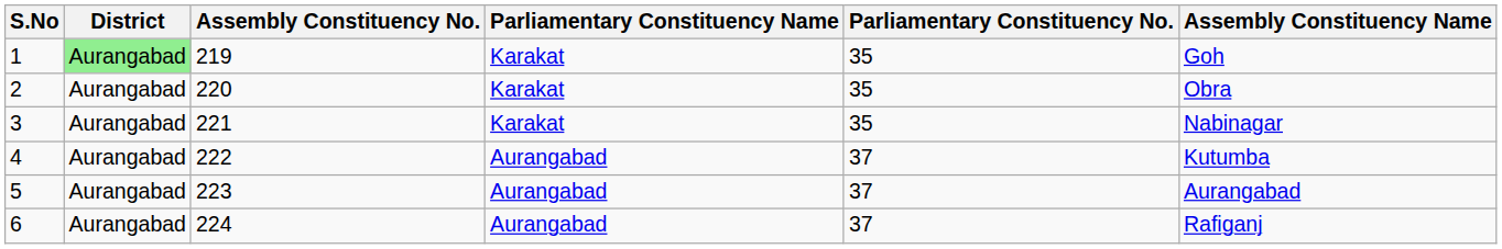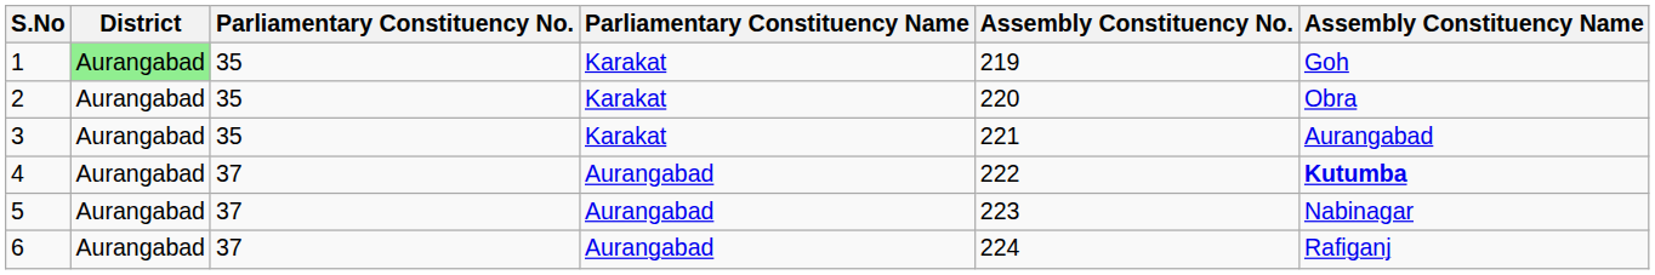 <table class="wikitable sortable">
 <tr>
 <th>S.No</th>
 <th>District</th>
+<th>Parliamentary Constituency No.</th>
+<th>Parliamentary Constituency Name</th>
 <th>Assembly Constituency No.</th>
-<th>Parliamentary Constituency Name</th>
-<th>Parliamentary Constituency No.</th>
 <th>Assembly Constituency Name</th>
 </tr>
 <tr>
 <td>1</td>
 <td style="background: lightgreen;">Aurangabad</td>
+<td>35</td>
+<td><a href='#'>Karakat</a></td>
 <td>219</td>
-<td><a href='#'>Karakat</a></td>
-<td>35</td>
 <td><a href='#'>Goh</a></td>
 </tr>
 <tr>
 <td>2</td>
 <td>Aurangabad</td>
+<td>35</td>
+<td><a href='#'>Karakat</a></td>
 <td>220</td>
-<td><a href='#'>Karakat</a></td>
-<td>35</td>
 <td><a href='#'>Obra</a></td>
 </tr>
 <tr>
 <td>3</td>
 <td>Aurangabad</td>
+<td>35</td>
+<td><a href='#'>Karakat</a></td>
 <td>221</td>
-<td><a href='#'>Karakat</a></td>
-<td>35</td>
-<td><a href='#'>Nabinagar</a></td>
+<td><a href='#'>Aurangabad</a></td>
 </tr>
 <tr>
 <td>4</td>
 <td>Aurangabad</td>
+<td>37</td>
+<td><a href='#'>Aurangabad</a></td>
 <td>222</td>
-<td><a href='#'>Aurangabad</a></td>
-<td>37</td>
-<td><a href='#'>Kutumba</a></td>
+<td><strong><a href='#'>Kutumba</a></strong></td>
 </tr>
 <tr>
 <td>5</td>
 <td>Aurangabad</td>
-<td>223</td>
-<td><a href='#'>Aurangabad</a></td>
 <td>37</td>
 <td><a href='#'>Aurangabad</a></td>
+<td>223</td>
+<td><a href='#'>Nabinagar</a></td>
 </tr>
 <tr>
 <td>6</td>
 <td>Aurangabad</td>
+<td>37</td>
+<td><a href='#'>Aurangabad</a></td>
 <td>224</td>
-<td><a href='#'>Aurangabad</a></td>
-<td>37</td>
 <td><a href='#'>Rafiganj</a></td>
 </tr>
 </table>
